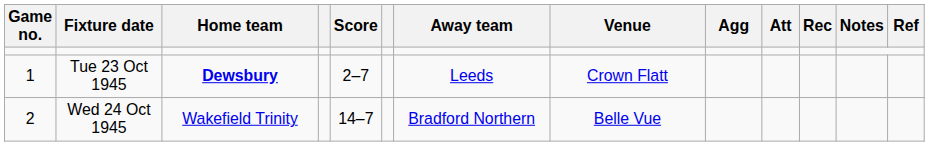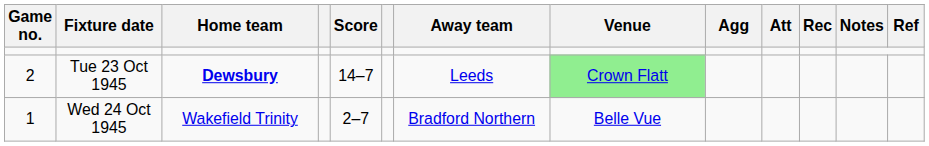 <table class="wikitable" style="text-align:center;">
 <tr>
 <th width=20 abbr="No">Game no.</th>
 <th width=100 abbr="Date">Fixture date</th>
 <th width=150 abbr="Home team">Home team</th>
 <th width=5 abbr="space"></th>
 <th width=20 abbr="Score">Score</th>
 <th width=5 abbr="space"></th>
 <th width=150 abbr="Away team">Away team</th>
 <th width=150 abbr="Venue">Venue</th>
 <th width=50 abbr="agg">Agg</th>
 <th width=30 abbr="Att">Att</th>
 <th width=30 abbr="Rec">Rec</th>
 <th width=20 abbr="Notes">Notes</th>
 <th width=30 abbr="Ref">Ref</th>
 </tr>
 <tr>
 <td></td>
 <td></td>
 <td></td>
 <td></td>
 <td></td>
 <td></td>
 <td></td>
 <td></td>
 <td></td>
 <td></td>
 <td></td>
 </tr>
 <tr>
-<td>1</td>
+<td>2</td>
 <td>Tue 23 Oct 1945</td>
 <td><strong><a href='#'>Dewsbury</a></strong></td>
 <td></td>
-<td>2–7</td>
+<td>14–7</td>
 <td></td>
 <td><a href='#'>Leeds</a></td>
-<td><a href='#'>Crown Flatt</a></td>
+<td style="background: lightgreen;"><a href='#'>Crown Flatt</a></td>
 <td></td>
 <td></td>
 <td></td>
 <td></td>
 <td></td>
 </tr>
 <tr>
-<td>2</td>
+<td>1</td>
 <td>Wed 24 Oct 1945</td>
 <td><a href='#'>Wakefield Trinity</a></td>
 <td></td>
-<td>14–7</td>
+<td>2–7</td>
 <td></td>
 <td><a href='#'>Bradford Northern</a></td>
 <td><a href='#'>Belle Vue</a></td>
 <td></td>
 <td></td>
 <td></td>
 <td></td>
 <td></td>
 </tr>
 </table>
